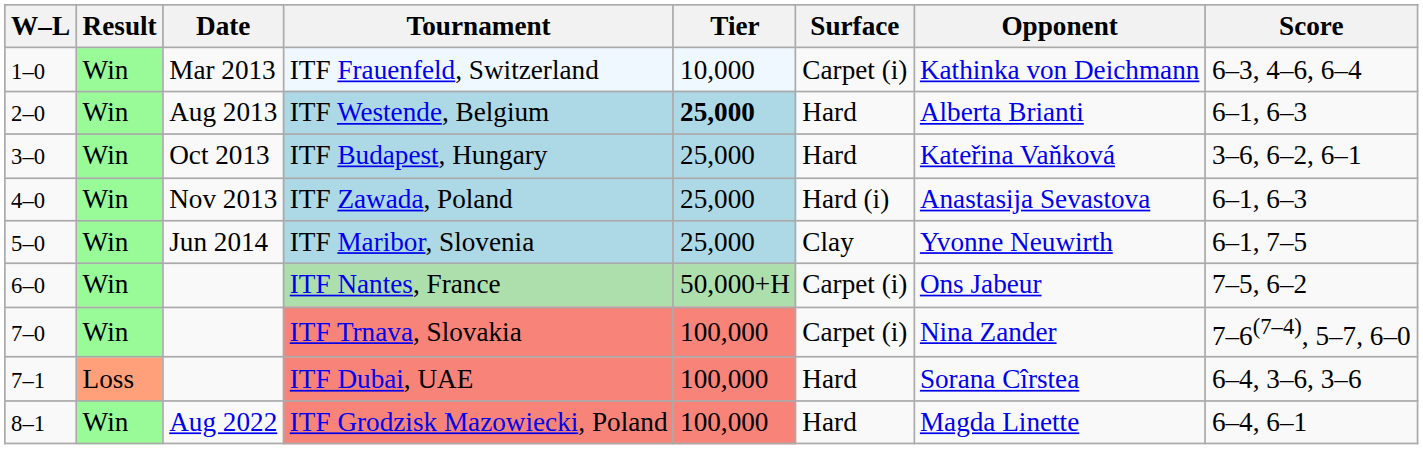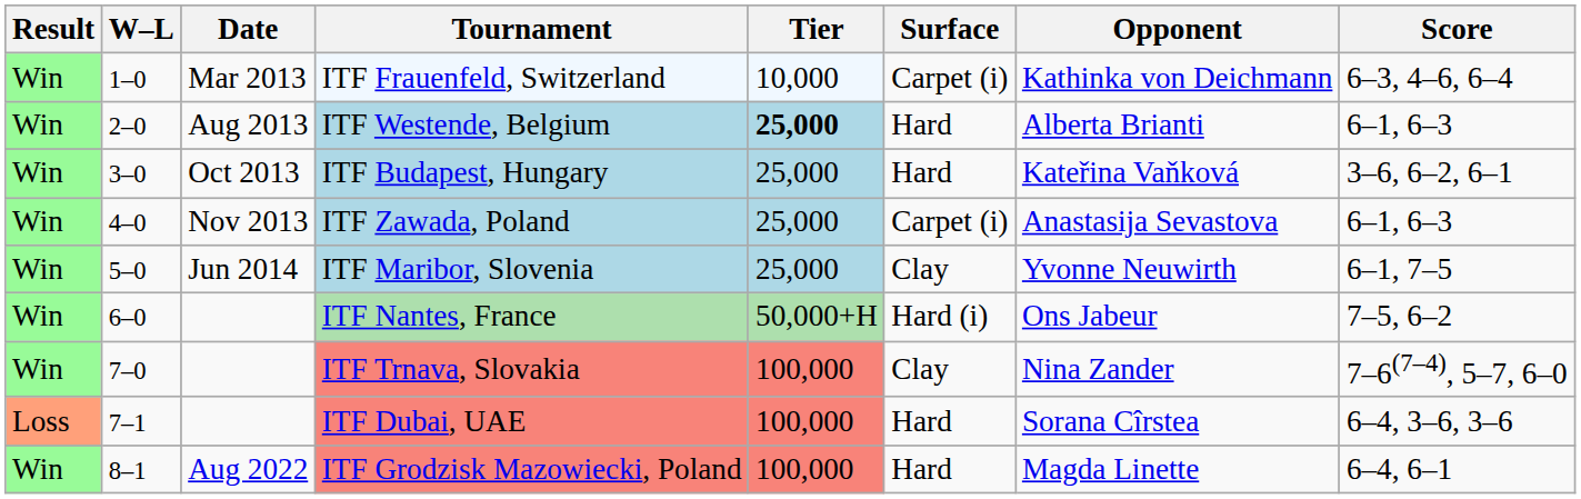 <table class="sortable wikitable">
 <tr>
+<th>Result</th>
 <th class="unsortable">W–L</th>
-<th>Result</th>
 <th>Date</th>
 <th>Tournament</th>
 <th>Tier</th>
 <th>Surface</th>
 <th>Opponent</th>
 <th class="unsortable">Score</th>
 </tr>
 <tr>
+<td style="background:#98fb98;">Win</td>
 <td><small>1–0</small></td>
-<td style="background:#98fb98;">Win</td>
 <td>Mar 2013</td>
 <td style="background:#f0f8ff;">ITF <a href='#'>Frauenfeld</a>, Switzerland</td>
 <td style="background:#f0f8ff;">10,000</td>
 <td>Carpet (i)</td>
 <td> <a href='#'>Kathinka von Deichmann</a></td>
 <td>6–3, 4–6, 6–4</td>
 </tr>
 <tr>
+<td style="background:#98fb98;">Win</td>
 <td><small>2–0</small></td>
-<td style="background:#98fb98;">Win</td>
 <td>Aug 2013</td>
 <td style="background:lightblue;">ITF <a href='#'>Westende</a>, Belgium</td>
 <td style="background:lightblue;"><strong>25,000</strong></td>
 <td>Hard</td>
 <td> <a href='#'>Alberta Brianti</a></td>
 <td>6–1, 6–3</td>
 </tr>
 <tr>
+<td style="background:#98fb98;">Win</td>
 <td><small>3–0</small></td>
-<td style="background:#98fb98;">Win</td>
 <td>Oct 2013</td>
 <td style="background:lightblue;">ITF <a href='#'>Budapest</a>, Hungary</td>
 <td style="background:lightblue;">25,000</td>
 <td>Hard</td>
 <td> <a href='#'>Kateřina Vaňková</a></td>
 <td>3–6, 6–2, 6–1</td>
 </tr>
 <tr>
+<td style="background:#98fb98;">Win</td>
 <td><small>4–0</small></td>
-<td style="background:#98fb98;">Win</td>
 <td>Nov 2013</td>
 <td style="background:lightblue;">ITF <a href='#'>Zawada</a>, Poland</td>
 <td style="background:lightblue;">25,000</td>
-<td>Hard (i)</td>
+<td>Carpet (i)</td>
 <td> <a href='#'>Anastasija Sevastova</a></td>
 <td>6–1, 6–3</td>
 </tr>
 <tr>
+<td style="background:#98fb98;">Win</td>
 <td><small>5–0</small></td>
-<td style="background:#98fb98;">Win</td>
 <td>Jun 2014</td>
 <td style="background:lightblue;">ITF <a href='#'>Maribor</a>, Slovenia</td>
 <td style="background:lightblue;">25,000</td>
 <td>Clay</td>
 <td> <a href='#'>Yvonne Neuwirth</a></td>
 <td>6–1, 7–5</td>
 </tr>
 <tr>
+<td style="background:#98fb98;">Win</td>
 <td><small>6–0</small></td>
-<td style="background:#98fb98;">Win</td>
 <td><a href='#'></a></td>
 <td style="background:#addfad;"><a href='#'>ITF Nantes</a>, France</td>
 <td style="background:#addfad;">50,000+H</td>
-<td>Carpet (i)</td>
+<td>Hard (i)</td>
 <td> <a href='#'>Ons Jabeur</a></td>
 <td>7–5, 6–2</td>
 </tr>
 <tr>
+<td style="background:#98fb98;">Win</td>
 <td><small>7–0</small></td>
-<td style="background:#98fb98;">Win</td>
 <td><a href='#'></a></td>
 <td style="background:#f88379;"><a href='#'>ITF Trnava</a>, Slovakia</td>
 <td style="background:#f88379;">100,000</td>
-<td>Carpet (i)</td>
+<td>Clay</td>
 <td> <a href='#'>Nina Zander</a></td>
 <td>7–6<sup>(7–4)</sup>, 5–7, 6–0</td>
 </tr>
 <tr>
+<td style="background:#ffa07a;">Loss</td>
 <td><small>7–1</small></td>
-<td style="background:#ffa07a;">Loss</td>
 <td><a href='#'></a></td>
 <td style="background:#f88379;"><a href='#'>ITF Dubai</a>, UAE</td>
 <td style="background:#f88379;">100,000</td>
 <td>Hard</td>
 <td> <a href='#'>Sorana Cîrstea</a></td>
 <td>6–4, 3–6, 3–6</td>
 </tr>
 <tr>
+<td style="background:#98fb98;">Win</td>
 <td><small>8–1</small></td>
-<td style="background:#98fb98;">Win</td>
 <td><a href='#'>Aug 2022</a></td>
 <td bgcolor=F88379><a href='#'>ITF Grodzisk Mazowiecki</a>, Poland</td>
 <td bgcolor=F88379>100,000</td>
 <td>Hard</td>
 <td> <a href='#'>Magda Linette</a></td>
 <td>6–4, 6–1</td>
 </tr>
 </table>
